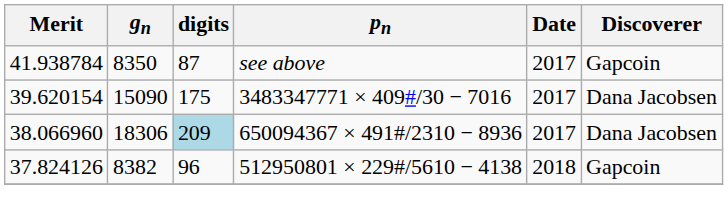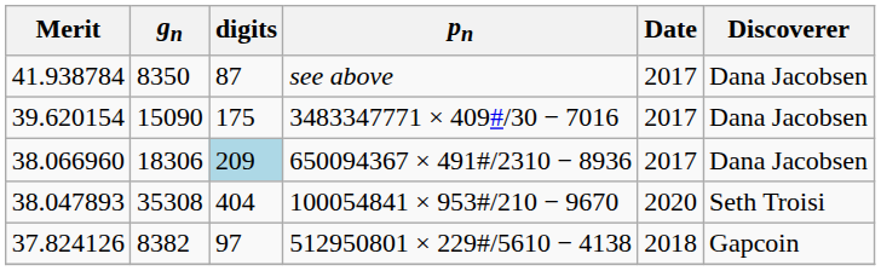 <table class="wikitable">
 <tr>
 <th>Merit</th>
 <th><em>g<sub>n</sub></em></th>
 <th>digits</th>
 <th><em>p<sub>n</sub></em></th>
 <th>Date</th>
 <th>Discoverer</th>
 </tr>
 <tr>
 <td>41.938784</td>
 <td>8350</td>
 <td>87</td>
 <td><em>see above</em></td>
 <td>2017</td>
-<td>Gapcoin</td>
+<td>Dana Jacobsen</td>
 </tr>
 <tr>
 <td>39.620154</td>
 <td>15090</td>
 <td>175</td>
 <td>3483347771 × 409<a href='#'>#</a>/30 − 7016</td>
 <td>2017</td>
 <td>Dana Jacobsen</td>
 </tr>
 <tr>
 <td>38.066960</td>
 <td>18306</td>
 <td style="background: lightblue;">209</td>
 <td>650094367 × 491#/2310 − 8936</td>
 <td>2017</td>
 <td>Dana Jacobsen</td>
 </tr>
 <tr>
+<td>38.047893</td>
+<td>35308</td>
+<td>404</td>
+<td>100054841 × 953#/210 − 9670</td>
+<td>2020</td>
+<td>Seth Troisi</td>
+</tr>
+<tr>
 <td>37.824126</td>
 <td>8382</td>
-<td>96</td>
+<td>97</td>
 <td>512950801 × 229#/5610 − 4138</td>
 <td>2018</td>
 <td>Gapcoin</td>
 </tr>
 <tr>
 </tr>
 </table>
